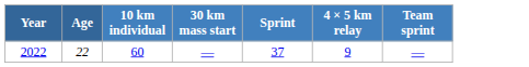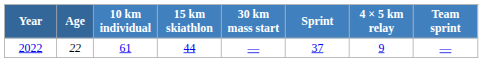 <table class="wikitable" style="font-size:95%; text-align:center; border:grey solid 1px; border-collapse:collapse; background:#ffffff;">
 <tr>
 <th style="background-color:#369; color:white; width:60px;"> Year </th>
 <th style="background-color:#369; color:white; width:40px;"> Age </th>
 <th style="background-color:#4180be; color:white; width:75px;"> 10 km <br> individual </th>
+<th style="background-color:#4180be; color:white; width:75px;"> 15 km <br> skiathlon </th>
 <th style="background-color:#4180be; color:white; width:75px;"> 30 km <br> mass start </th>
 <th style="background-color:#4180be; color:white; width:75px;"> Sprint </th>
 <th style="background-color:#4180be; color:white; width:75px;"> 4 × 5 km <br> relay </th>
 <th style="background-color:#4180be; color:white; width:75px;"> Team <br> sprint </th>
 </tr>
 <tr>
 <td><a href='#'>2022</a></td>
 <td><em>22</em></td>
-<td><a href='#'>60</a></td>
+<td><a href='#'>61</a></td>
+<td><a href='#'>44</a></td>
 <td><a href='#'>—</a></td>
 <td><a href='#'>37</a></td>
 <td><a href='#'>9</a></td>
 <td><a href='#'>—</a></td>
 </tr>
 </table>
